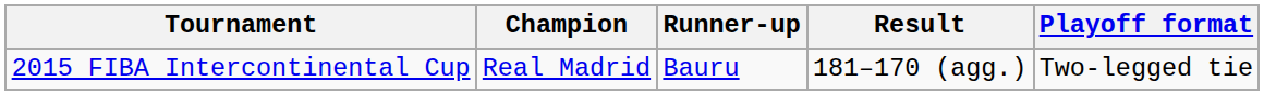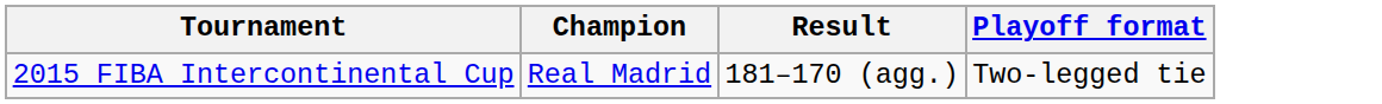 <table class=wikitable style="font-size:90%;">
 <tr>
 <th>Tournament</th>
 <th><strong>Champion</strong></th>
-<th>Runner-up</th>
 <th>Result</th>
 <th><a href='#'>Playoff format</a></th>
 </tr>
 <tr>
 <td><a href='#'>2015 FIBA Intercontinental Cup</a></td>
 <td> <a href='#'>Real Madrid</a></td>
-<td> <a href='#'>Bauru</a></td>
 <td>181–170 (agg.)</td>
 <td>Two-legged tie</td>
 </tr>
 </table>
